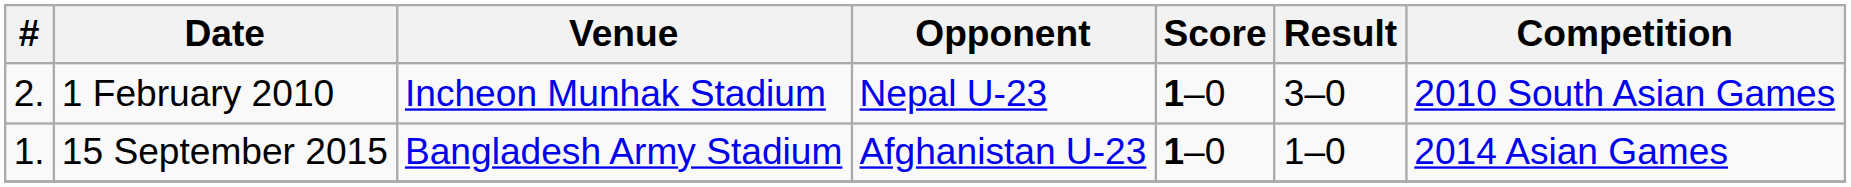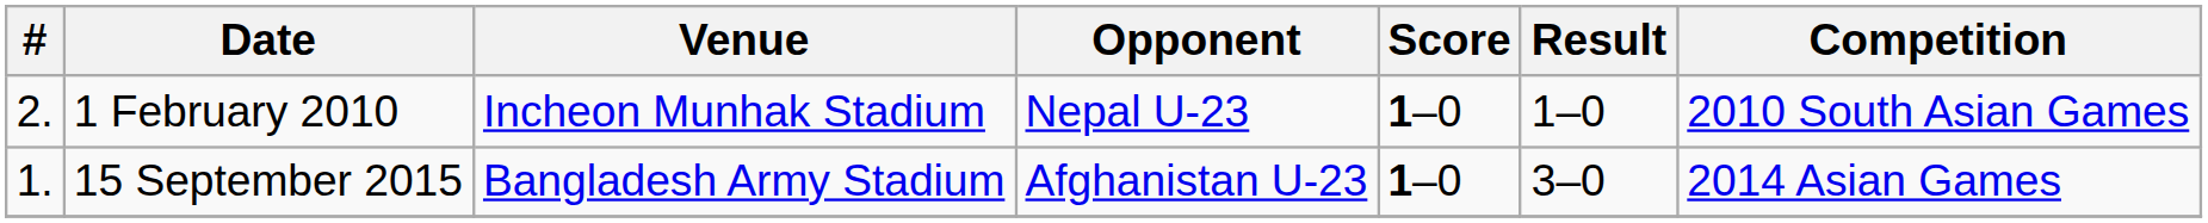 <table class="wikitable">
 <tr>
 <th>#</th>
 <th>Date</th>
 <th>Venue</th>
 <th>Opponent</th>
 <th>Score</th>
 <th>Result</th>
 <th>Competition</th>
 </tr>
 <tr>
 <td>2.</td>
 <td>1 February 2010</td>
 <td><a href='#'>Incheon Munhak Stadium</a></td>
 <td> <a href='#'>Nepal U-23</a></td>
 <td><strong>1</strong>–0</td>
-<td>3–0</td>
+<td>1–0</td>
 <td><a href='#'>2010 South Asian Games</a></td>
 </tr>
 <tr>
 <td>1.</td>
 <td>15 September 2015</td>
 <td><a href='#'>Bangladesh Army Stadium</a></td>
 <td> <a href='#'>Afghanistan U-23</a></td>
 <td><strong>1</strong>–0</td>
-<td>1–0</td>
+<td>3–0</td>
 <td><a href='#'>2014 Asian Games</a></td>
 </tr>
 <tr>
 </tr>
 </table>
